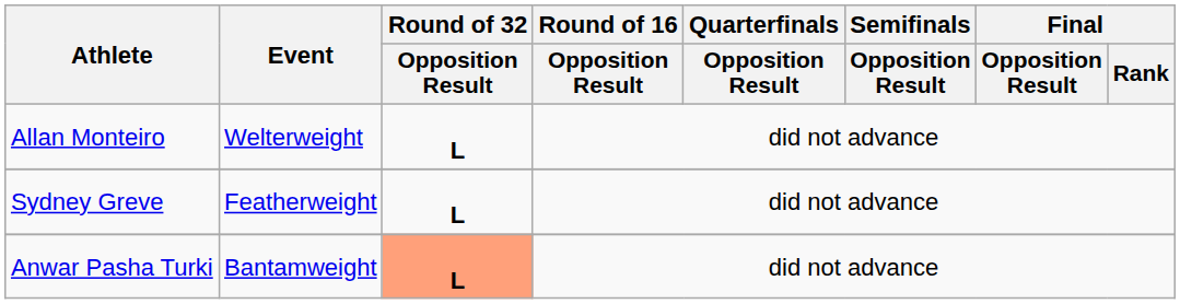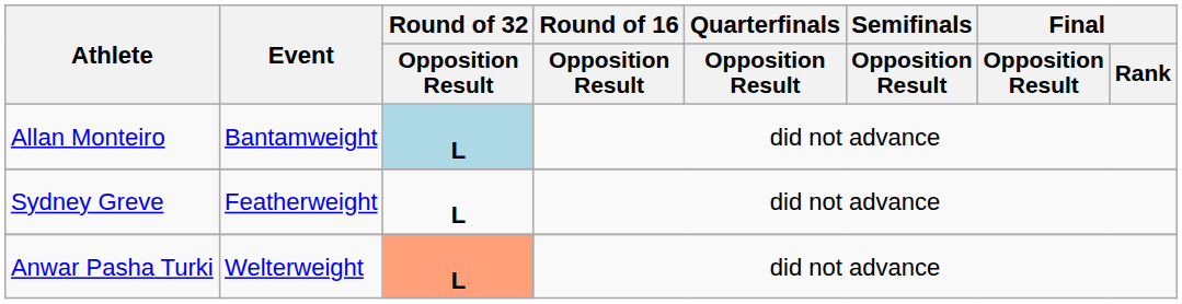 <table class="wikitable" style="font-size:90%">
 <tr>
 <th rowspan="2">Athlete</th>
 <th rowspan="2">Event</th>
 <th>Round of 32</th>
 <th>Round of 16</th>
 <th>Quarterfinals</th>
 <th>Semifinals</th>
 <th colspan=2>Final</th>
 </tr>
 <tr style="font-size:95%">
 <th>Opposition<br>Result</th>
 <th>Opposition<br>Result</th>
 <th>Opposition<br>Result</th>
 <th>Opposition<br>Result</th>
 <th>Opposition<br>Result</th>
 <th>Rank</th>
 </tr>
 <tr align=center>
 <td align=left><a href='#'>Allan Monteiro</a></td>
-<td align=left><a href='#'>Welterweight</a></td>
-<td><br><strong>L</strong></td>
+<td align=left><a href='#'>Bantamweight</a></td>
+<td style="background: lightblue;"><br><strong>L</strong></td>
 <td colspan=6>did not advance</td>
 </tr>
 <tr>
 </tr>
 <tr align=center>
 <td align=left><a href='#'>Sydney Greve</a></td>
 <td align=left><a href='#'>Featherweight</a></td>
 <td><br><strong>L</strong></td>
 <td colspan=6>did not advance</td>
 </tr>
 <tr>
 </tr>
 <tr align=center>
 <td align=left><a href='#'>Anwar Pasha Turki</a></td>
-<td align=left><a href='#'>Bantamweight</a></td>
+<td align=left><a href='#'>Welterweight</a></td>
 <td style="background: lightsalmon;"><br><strong>L</strong></td>
 <td colspan=6>did not advance</td>
 </tr>
 </table>
